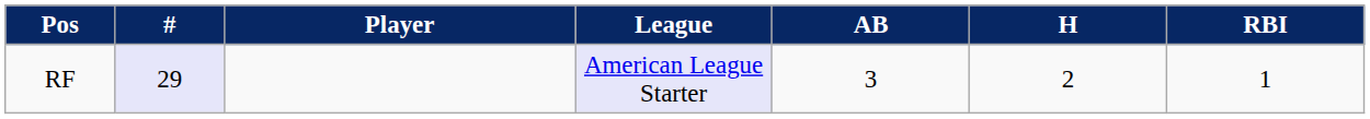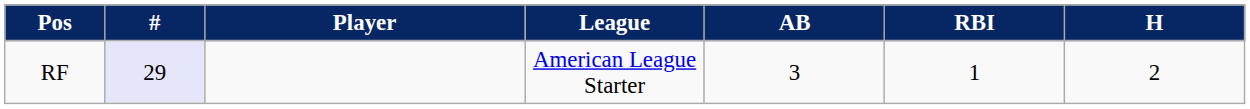 <table class="wikitable sortable">
 <tr>
 <th style="background:#072764;color:white;" width="5%">Pos</th>
 <th style="background:#072764;color:white;" width="5%">#</th>
 <th style="background:#072764;color:white;" width="16%">Player</th>
 <th style="background:#072764;color:white;" width="9%">League</th>
 <th style="background:#072764;color:white;" width="9%">AB</th>
+<th style="background:#072764;color:white;" width="9%">RBI</th>
 <th style="background:#072764;color:white;" width="9%">H</th>
-<th style="background:#072764;color:white;" width="9%">RBI</th>
 </tr>
 <tr align="center">
 <td>RF</td>
 <td style="background: lavender;">29</td>
 <td></td>
-<td style="background: lavender;"><a href='#'>American League</a><br>Starter</td>
+<td><a href='#'>American League</a><br>Starter</td>
 <td>3</td>
+<td>1</td>
 <td>2</td>
-<td>1</td>
 </tr>
 </table>
